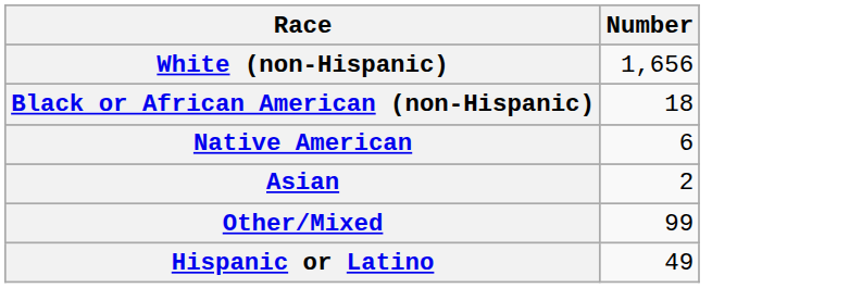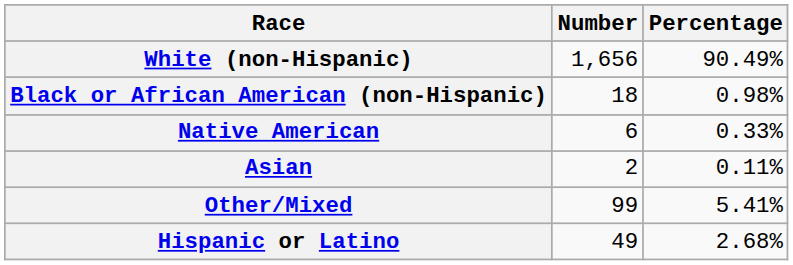 <table class="wikitable" style="text-align:right">
 <tr>
 <th scope="col">Race</th>
 <th scope="col">Number</th>
+<th scope="col">Percentage</th>
 </tr>
 <tr>
 <th scope="row"><a href='#'>White</a> (non-Hispanic)</th>
 <td>1,656</td>
+<td>90.49%</td>
 </tr>
 <tr>
 <th scope="row"><a href='#'>Black or African American</a> (non-Hispanic)</th>
 <td>18</td>
+<td>0.98%</td>
 </tr>
 <tr>
 <th scope="row"><a href='#'>Native American</a></th>
 <td>6</td>
+<td>0.33%</td>
 </tr>
 <tr>
 <th scope="row"><a href='#'>Asian</a></th>
 <td>2</td>
+<td>0.11%</td>
 </tr>
 <tr>
 <th scope="row"><a href='#'>Other/Mixed</a></th>
 <td>99</td>
+<td>5.41%</td>
 </tr>
 <tr>
 <th scope="row"><a href='#'>Hispanic</a> or <a href='#'>Latino</a></th>
 <td>49</td>
+<td>2.68%</td>
 </tr>
 </table>
